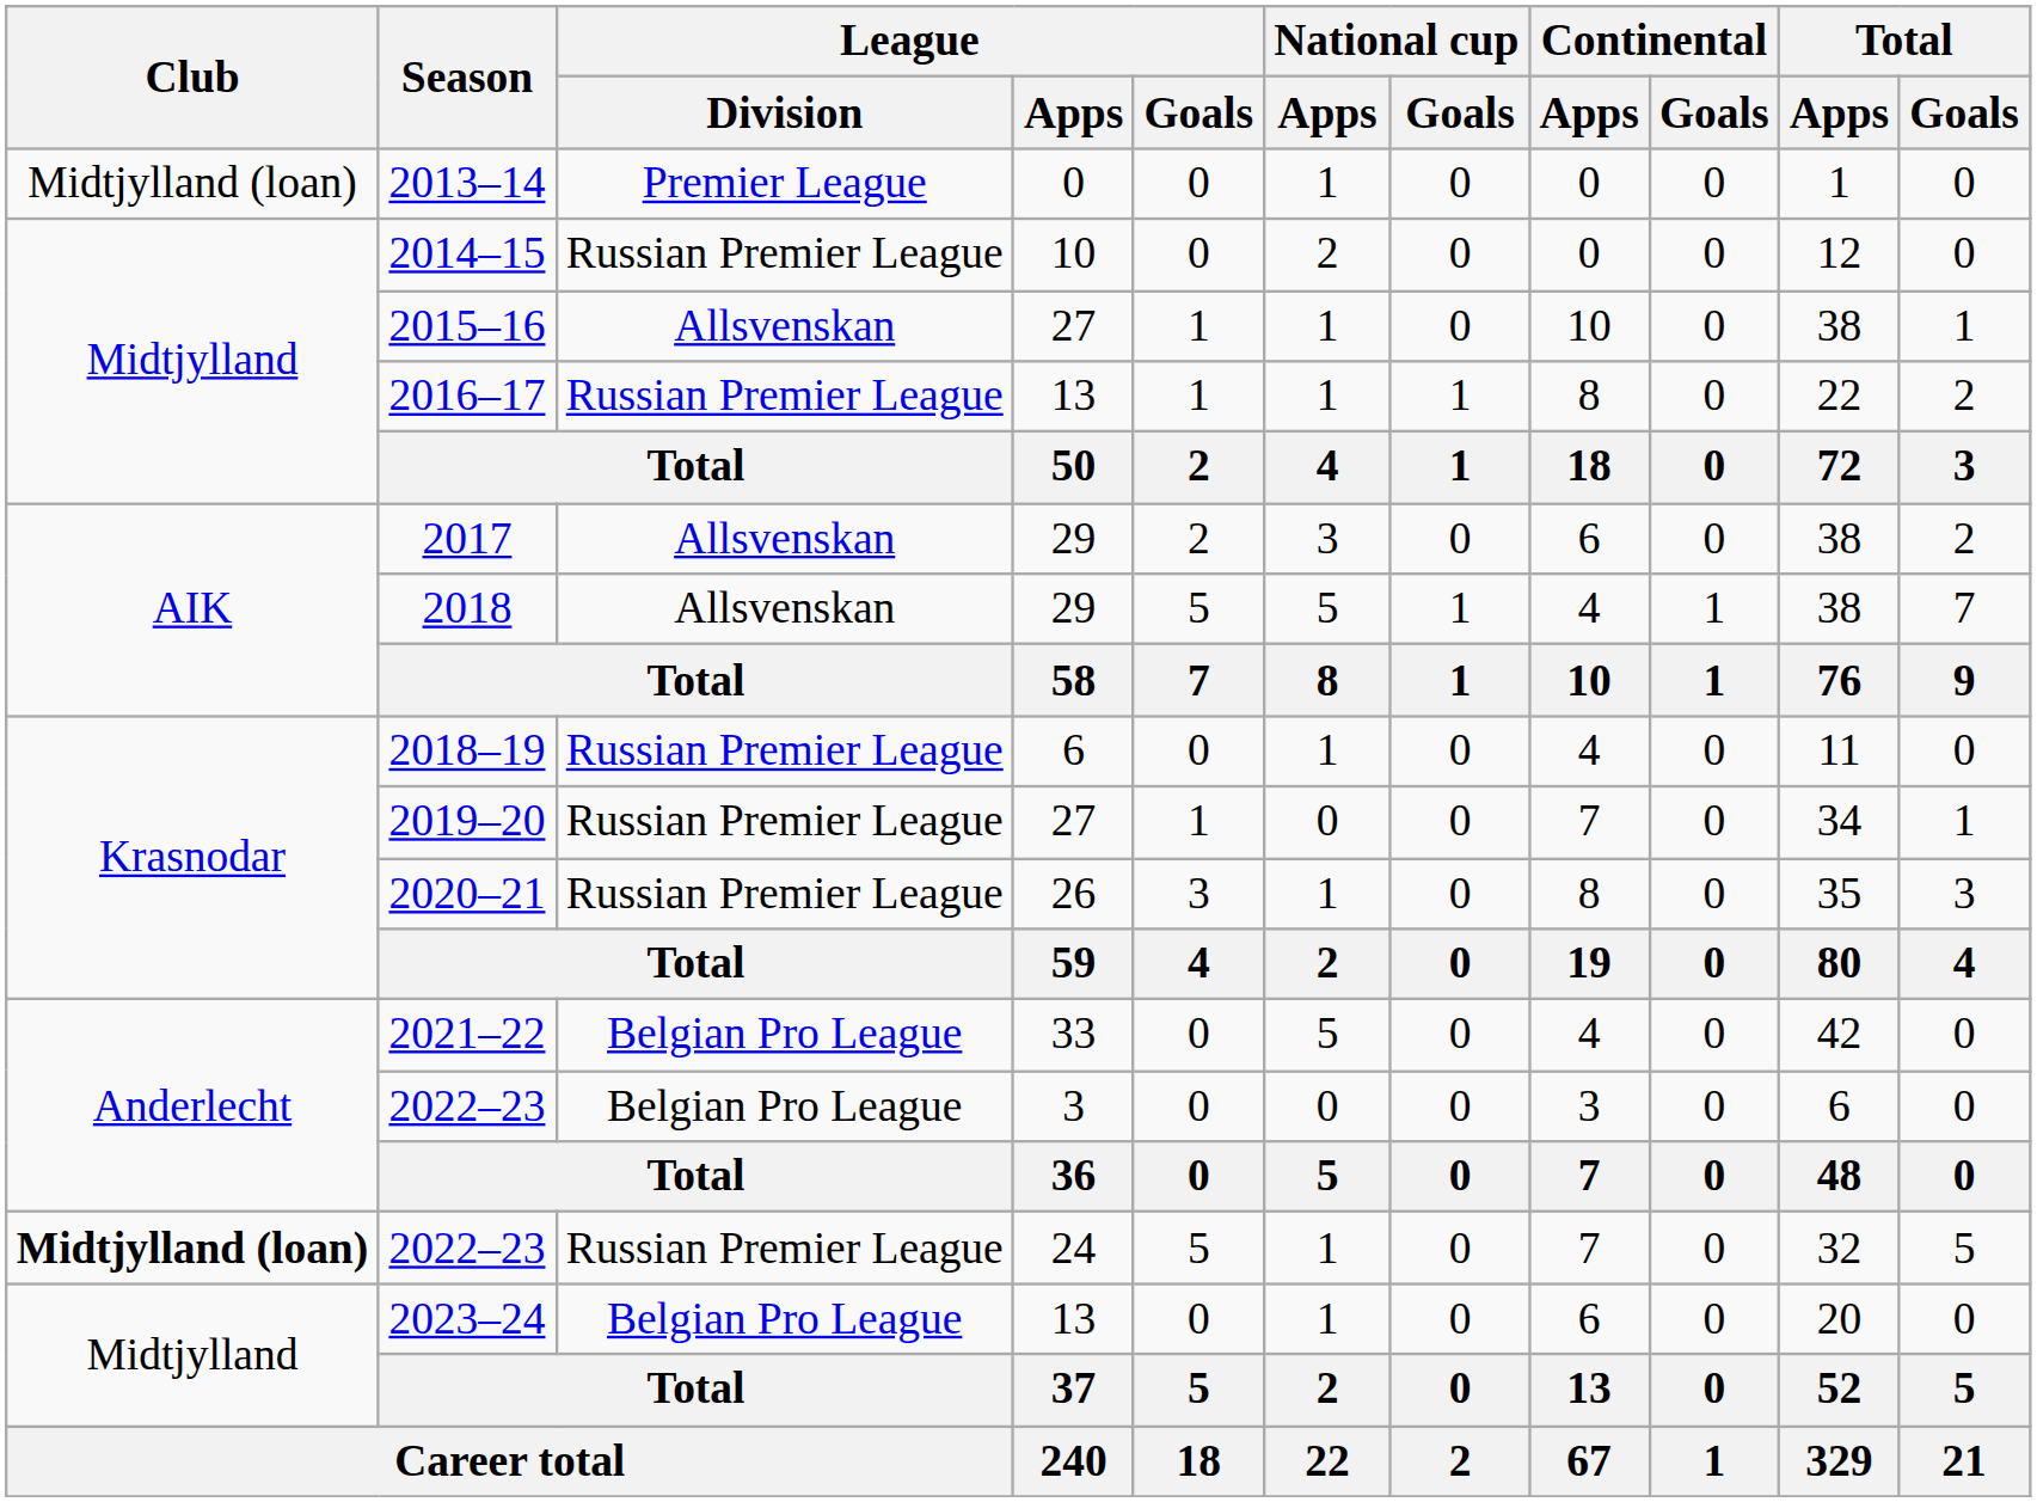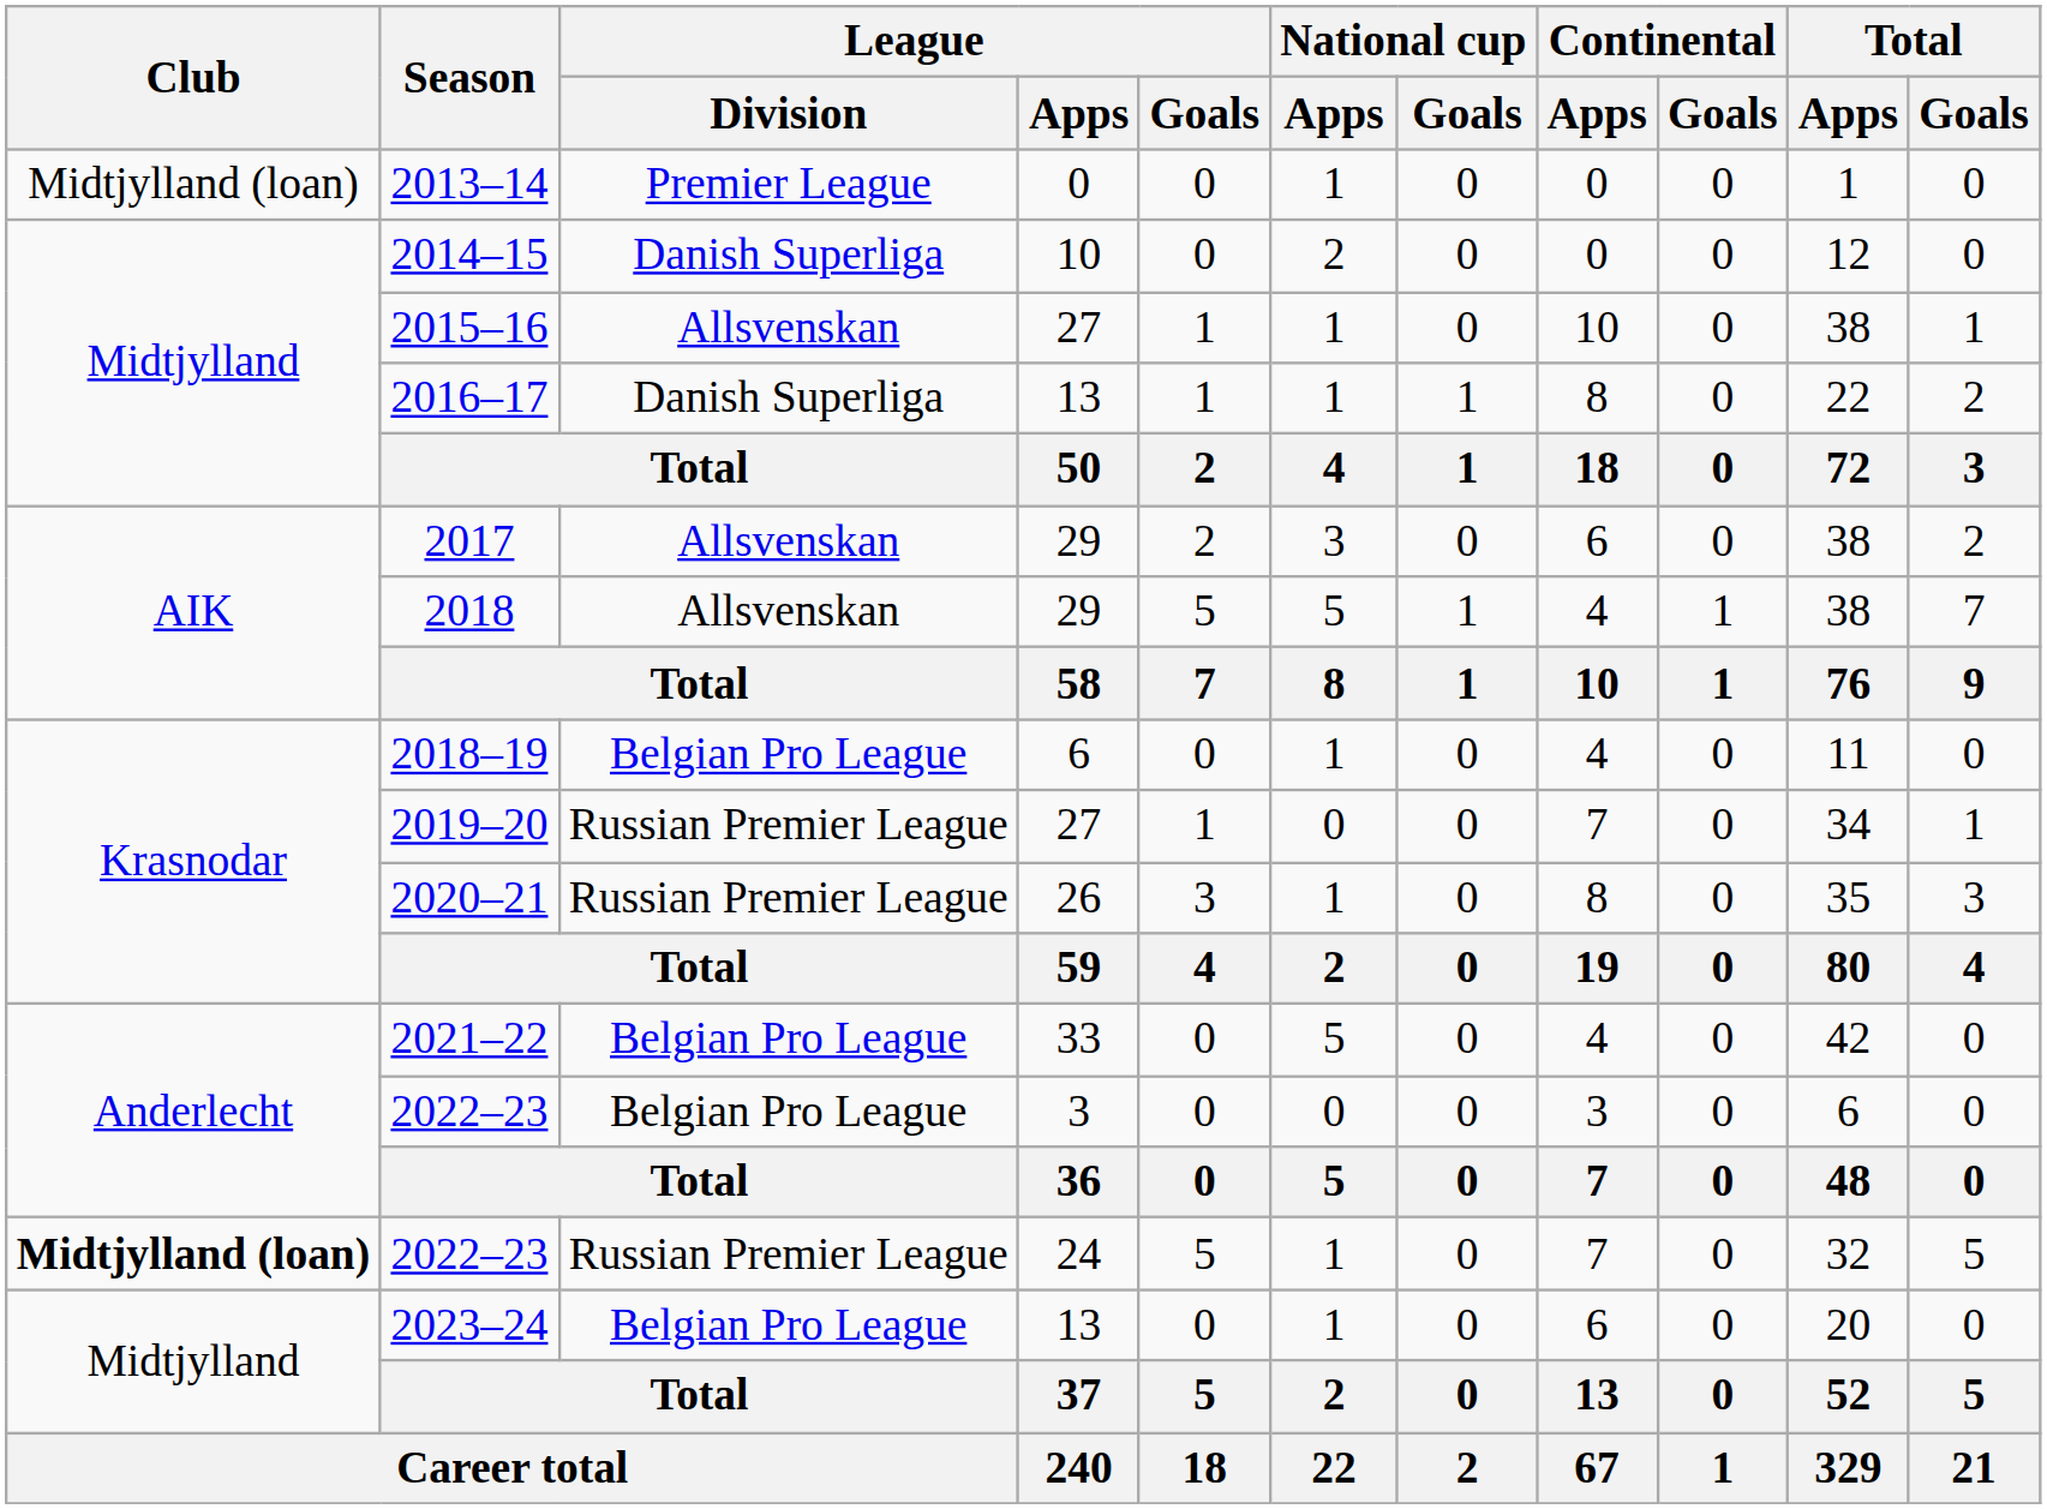 <table class="wikitable" style="text-align:center">
 <tr>
 <th rowspan="2">Club</th>
 <th rowspan="2">Season</th>
 <th colspan="3">League</th>
 <th colspan="2">National cup</th>
 <th colspan="2">Continental</th>
 <th colspan="2">Total</th>
 </tr>
 <tr>
 <th>Division</th>
 <th>Apps</th>
 <th>Goals</th>
 <th>Apps</th>
 <th>Goals</th>
 <th>Apps</th>
 <th>Goals</th>
 <th>Apps</th>
 <th>Goals</th>
 </tr>
 <tr>
 <td>Midtjylland (loan)</td>
 <td><a href='#'>2013–14</a></td>
 <td><a href='#'>Premier League</a></td>
 <td>0</td>
 <td>0</td>
 <td>1</td>
 <td>0</td>
 <td>0</td>
 <td>0</td>
 <td>1</td>
 <td>0</td>
 </tr>
 <tr>
 <td rowspan="4"><a href='#'>Midtjylland</a></td>
 <td><a href='#'>2014–15</a></td>
-<td>Russian Premier League</td>
+<td><a href='#'>Danish Superliga</a></td>
 <td>10</td>
 <td>0</td>
 <td>2</td>
 <td>0</td>
 <td>0</td>
 <td>0</td>
 <td>12</td>
 <td>0</td>
 </tr>
 <tr>
 <td><a href='#'>2015–16</a></td>
 <td><a href='#'>Allsvenskan</a></td>
 <td>27</td>
 <td>1</td>
 <td>1</td>
 <td>0</td>
 <td>10</td>
 <td>0</td>
 <td>38</td>
 <td>1</td>
 </tr>
 <tr>
 <td><a href='#'>2016–17</a></td>
-<td><a href='#'>Russian Premier League</a></td>
+<td>Danish Superliga</td>
 <td>13</td>
 <td>1</td>
 <td>1</td>
 <td>1</td>
 <td>8</td>
 <td>0</td>
 <td>22</td>
 <td>2</td>
 </tr>
 <tr>
 <th colspan="2">Total</th>
 <th>50</th>
 <th>2</th>
 <th>4</th>
 <th>1</th>
 <th>18</th>
 <th>0</th>
 <th>72</th>
 <th>3</th>
 </tr>
 <tr>
 <td rowspan="3"><a href='#'>AIK</a></td>
 <td><a href='#'>2017</a></td>
 <td><a href='#'>Allsvenskan</a></td>
 <td>29</td>
 <td>2</td>
 <td>3</td>
 <td>0</td>
 <td>6</td>
 <td>0</td>
 <td>38</td>
 <td>2</td>
 </tr>
 <tr>
 <td><a href='#'>2018</a></td>
 <td>Allsvenskan</td>
 <td>29</td>
 <td>5</td>
 <td>5</td>
 <td>1</td>
 <td>4</td>
 <td>1</td>
 <td>38</td>
 <td>7</td>
 </tr>
 <tr>
 <th colspan="2">Total</th>
 <th>58</th>
 <th>7</th>
 <th>8</th>
 <th>1</th>
 <th>10</th>
 <th>1</th>
 <th>76</th>
 <th>9</th>
 </tr>
 <tr>
 <td rowspan="4"><a href='#'>Krasnodar</a></td>
 <td><a href='#'>2018–19</a></td>
-<td><a href='#'>Russian Premier League</a></td>
+<td><a href='#'>Belgian Pro League</a></td>
 <td>6</td>
 <td>0</td>
 <td>1</td>
 <td>0</td>
 <td>4</td>
 <td>0</td>
 <td>11</td>
 <td>0</td>
 </tr>
 <tr>
 <td><a href='#'>2019–20</a></td>
 <td>Russian Premier League</td>
 <td>27</td>
 <td>1</td>
 <td>0</td>
 <td>0</td>
 <td>7</td>
 <td>0</td>
 <td>34</td>
 <td>1</td>
 </tr>
 <tr>
 <td><a href='#'>2020–21</a></td>
 <td>Russian Premier League</td>
 <td>26</td>
 <td>3</td>
 <td>1</td>
 <td>0</td>
 <td>8</td>
 <td>0</td>
 <td>35</td>
 <td>3</td>
 </tr>
 <tr>
 <th colspan="2">Total</th>
 <th>59</th>
 <th>4</th>
 <th>2</th>
 <th>0</th>
 <th>19</th>
 <th>0</th>
 <th>80</th>
 <th>4</th>
 </tr>
 <tr>
 <td rowspan="3"><a href='#'>Anderlecht</a></td>
 <td><a href='#'>2021–22</a></td>
 <td><a href='#'>Belgian Pro League</a></td>
 <td>33</td>
 <td>0</td>
 <td>5</td>
 <td>0</td>
 <td>4</td>
 <td>0</td>
 <td>42</td>
 <td>0</td>
 </tr>
 <tr>
 <td><a href='#'>2022–23</a></td>
 <td>Belgian Pro League</td>
 <td>3</td>
 <td>0</td>
 <td>0</td>
 <td>0</td>
 <td>3</td>
 <td>0</td>
 <td>6</td>
 <td>0</td>
 </tr>
 <tr>
 <th colspan="2">Total</th>
 <th>36</th>
 <th>0</th>
 <th>5</th>
 <th>0</th>
 <th>7</th>
 <th>0</th>
 <th>48</th>
 <th>0</th>
 </tr>
 <tr>
 <td><strong>Midtjylland (loan)</strong></td>
 <td><a href='#'>2022–23</a></td>
 <td>Russian Premier League</td>
 <td>24</td>
 <td>5</td>
 <td>1</td>
 <td>0</td>
 <td>7</td>
 <td>0</td>
 <td>32</td>
 <td>5</td>
 </tr>
 <tr>
 <td rowspan="2">Midtjylland</td>
 <td><a href='#'>2023–24</a></td>
 <td><a href='#'>Belgian Pro League</a></td>
 <td>13</td>
 <td>0</td>
 <td>1</td>
 <td>0</td>
 <td>6</td>
 <td>0</td>
 <td>20</td>
 <td>0</td>
 </tr>
 <tr>
 <th colspan="2">Total</th>
 <th>37</th>
 <th>5</th>
 <th>2</th>
 <th>0</th>
 <th>13</th>
 <th>0</th>
 <th>52</th>
 <th>5</th>
 </tr>
 <tr>
 <th colspan="3">Career total</th>
 <th>240</th>
 <th>18</th>
 <th>22</th>
 <th>2</th>
 <th>67</th>
 <th>1</th>
 <th>329</th>
 <th>21</th>
 </tr>
 </table>
